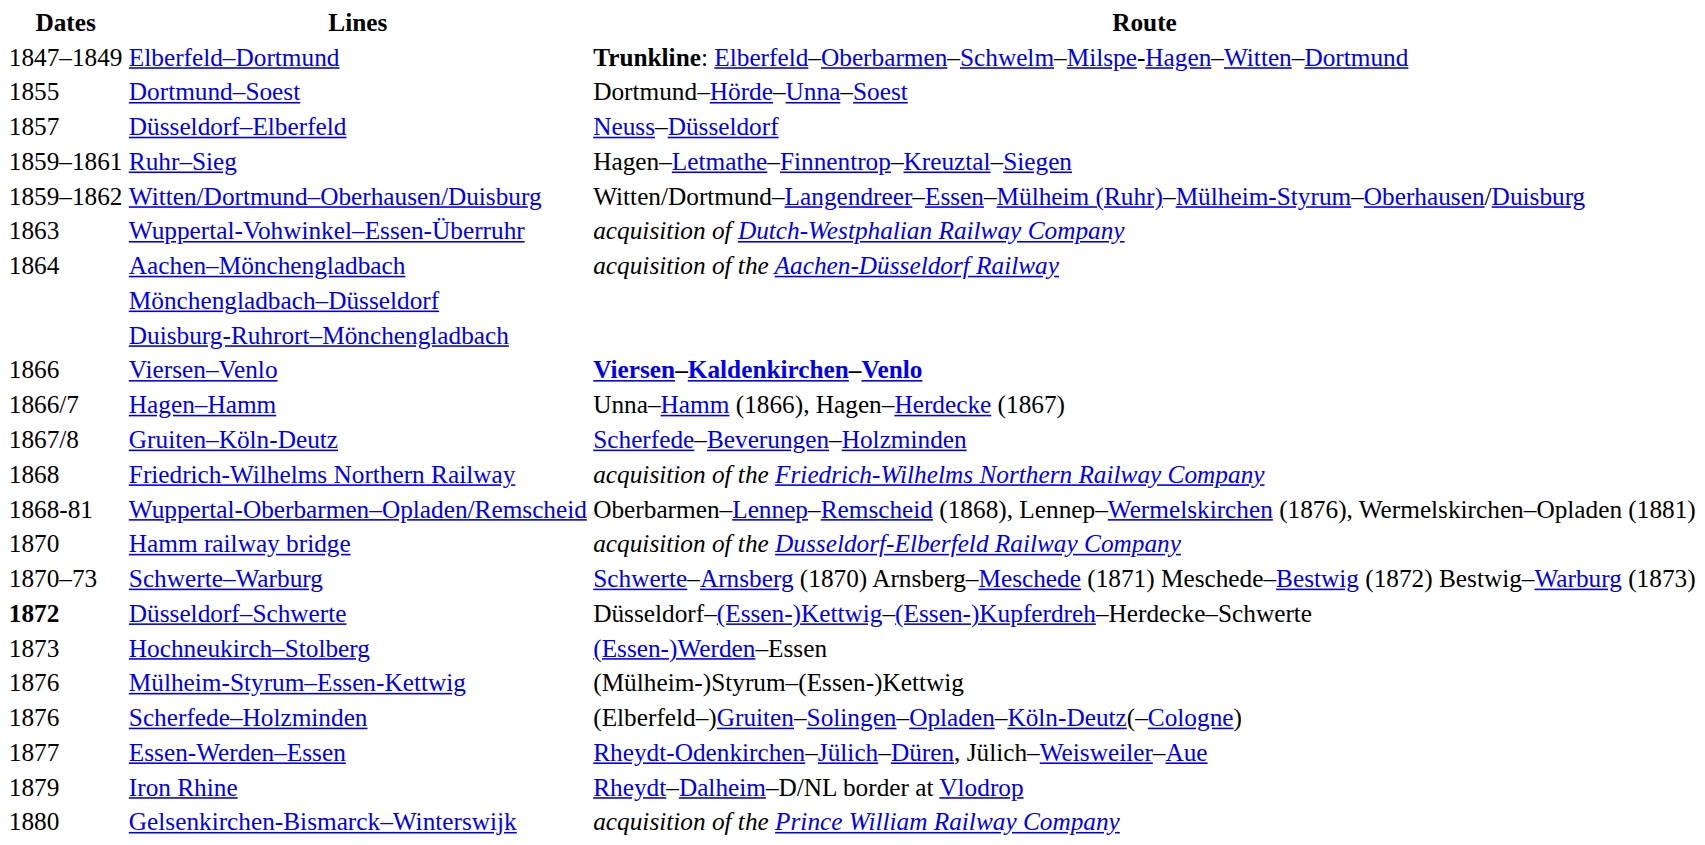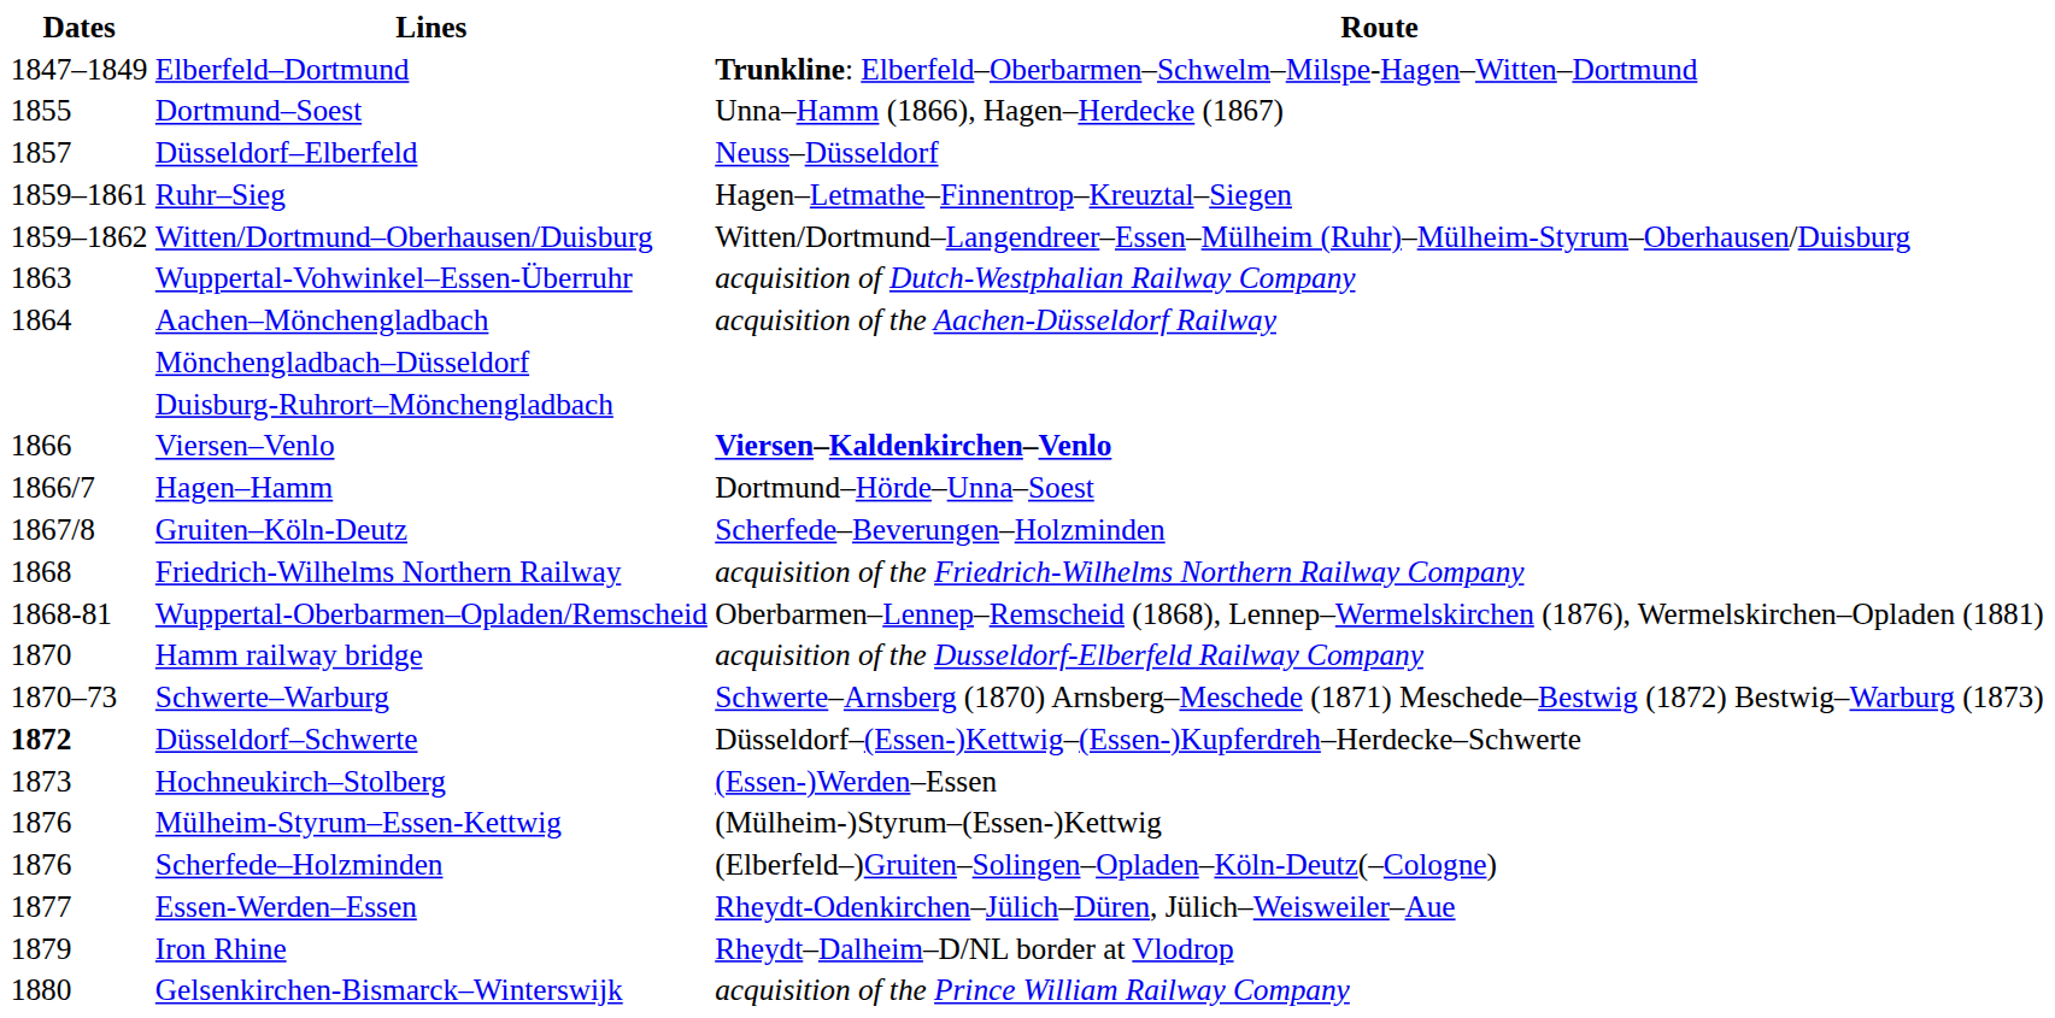 <table style="background:#ffffff" valign="top">
 <tr>
 <th>Dates</th>
 <th>Lines</th>
 <th>Route</th>
 </tr>
 <tr valign="top">
 <td>1847–1849</td>
 <td><a href='#'>Elberfeld–Dortmund</a></td>
 <td><strong>Trunkline</strong>: <a href='#'>Elberfeld</a>–<a href='#'>Oberbarmen</a>–<a href='#'>Schwelm</a>–<a href='#'>Milspe</a>-<a href='#'>Hagen</a>–<a href='#'>Witten</a>–<a href='#'>Dortmund</a></td>
 </tr>
 <tr valign="top">
 <td>1855</td>
 <td><a href='#'>Dortmund–Soest</a></td>
-<td>Dortmund–<a href='#'>Hörde</a>–<a href='#'>Unna</a>–<a href='#'>Soest</a></td>
+<td>Unna–<a href='#'>Hamm</a> (1866), Hagen–<a href='#'>Herdecke</a> (1867)</td>
 </tr>
 <tr valign="top">
 <td>1857</td>
 <td><a href='#'>Düsseldorf–Elberfeld</a></td>
 <td><a href='#'>Neuss</a>–<a href='#'>Düsseldorf</a></td>
 </tr>
 <tr valign="top">
 <td>1859–1861</td>
 <td><a href='#'>Ruhr–Sieg</a></td>
 <td>Hagen–<a href='#'>Letmathe</a>–<a href='#'>Finnentrop</a>–<a href='#'>Kreuztal</a>–<a href='#'>Siegen</a></td>
 </tr>
 <tr valign="top">
 <td>1859–1862</td>
 <td><a href='#'>Witten/Dortmund–Oberhausen/Duisburg</a></td>
 <td>Witten/Dortmund–<a href='#'>Langendreer</a>–<a href='#'>Essen</a>–<a href='#'>Mülheim (Ruhr)</a>–<a href='#'>Mülheim-Styrum</a>–<a href='#'>Oberhausen</a>/<a href='#'>Duisburg</a></td>
 </tr>
 <tr valign="top">
 <td>1863</td>
 <td><a href='#'>Wuppertal-Vohwinkel–Essen-Überruhr</a></td>
 <td><em>acquisition of <a href='#'>Dutch-Westphalian Railway Company</a></em></td>
 </tr>
 <tr valign="top">
 <td rowspan="3">1864</td>
 <td><a href='#'>Aachen–Mönchengladbach</a></td>
 <td rowspan="3"><em>acquisition of the <a href='#'>Aachen-Düsseldorf Railway</a></em></td>
 </tr>
 <tr>
 <td><a href='#'>Mönchengladbach–Düsseldorf</a></td>
 </tr>
 <tr>
 <td><a href='#'>Duisburg-Ruhrort–Mönchengladbach</a></td>
 </tr>
 <tr valign="top">
 <td>1866</td>
 <td><a href='#'>Viersen–Venlo</a></td>
 <td><strong><a href='#'>Viersen</a>–<a href='#'>Kaldenkirchen</a>–<a href='#'>Venlo</a></strong></td>
 </tr>
 <tr valign="top">
 <td>1866/7</td>
 <td><a href='#'>Hagen–Hamm</a></td>
-<td>Unna–<a href='#'>Hamm</a> (1866), Hagen–<a href='#'>Herdecke</a> (1867)</td>
+<td>Dortmund–<a href='#'>Hörde</a>–<a href='#'>Unna</a>–<a href='#'>Soest</a></td>
 </tr>
 <tr valign="top">
 <td>1867/8</td>
 <td><a href='#'>Gruiten–Köln-Deutz</a></td>
 <td><a href='#'>Scherfede</a>–<a href='#'>Beverungen</a>–<a href='#'>Holzminden</a></td>
 </tr>
 <tr valign="top">
 <td>1868</td>
 <td><a href='#'>Friedrich-Wilhelms Northern Railway</a></td>
 <td><em>acquisition of the <a href='#'>Friedrich-Wilhelms Northern Railway Company</a></em></td>
 </tr>
 <tr valign="top">
 <td>1868-81</td>
 <td><a href='#'>Wuppertal-Oberbarmen–Opladen/Remscheid</a></td>
 <td>Oberbarmen–<a href='#'>Lennep</a>–<a href='#'>Remscheid</a> (1868), Lennep–<a href='#'>Wermelskirchen</a> (1876), Wermelskirchen–Opladen (1881)</td>
 </tr>
 <tr valign="top">
 <td>1870</td>
 <td><a href='#'>Hamm railway bridge</a></td>
 <td><em>acquisition of the <a href='#'>Dusseldorf-Elberfeld Railway Company</a></em></td>
 </tr>
 <tr valign="top">
 <td>1870–73</td>
 <td><a href='#'>Schwerte–Warburg</a></td>
 <td><a href='#'>Schwerte</a>–<a href='#'>Arnsberg</a> (1870) Arnsberg–<a href='#'>Meschede</a> (1871) Meschede–<a href='#'>Bestwig</a> (1872) Bestwig–<a href='#'>Warburg</a> (1873)</td>
 </tr>
 <tr valign="top">
 <td><strong>1872</strong></td>
 <td><a href='#'>Düsseldorf–Schwerte</a></td>
 <td>Düsseldorf–<a href='#'>(Essen-)Kettwig</a>–<a href='#'>(Essen-)Kupferdreh</a>–Herdecke–Schwerte</td>
 </tr>
 <tr valign="top">
 <td>1873</td>
 <td><a href='#'>Hochneukirch–Stolberg</a></td>
 <td><a href='#'>(Essen-)Werden</a>–Essen</td>
 </tr>
 <tr valign="top">
 <td>1876</td>
 <td><a href='#'>Mülheim-Styrum–Essen-Kettwig</a></td>
 <td>(Mülheim-)Styrum–(Essen-)Kettwig</td>
 </tr>
 <tr valign="top">
 <td>1876</td>
 <td><a href='#'>Scherfede–Holzminden</a></td>
 <td>(Elberfeld–)<a href='#'>Gruiten</a>–<a href='#'>Solingen</a>–<a href='#'>Opladen</a>–<a href='#'>Köln-Deutz</a>(–<a href='#'>Cologne</a>)</td>
 </tr>
 <tr valign="top">
 <td>1877</td>
 <td><a href='#'>Essen-Werden–Essen</a></td>
 <td><a href='#'>Rheydt-Odenkirchen</a>–<a href='#'>Jülich</a>–<a href='#'>Düren</a>, Jülich–<a href='#'>Weisweiler</a>–<a href='#'>Aue</a></td>
 </tr>
 <tr valign="top">
 <td>1879</td>
 <td><a href='#'>Iron Rhine</a></td>
 <td><a href='#'>Rheydt</a>–<a href='#'>Dalheim</a>–D/NL border at <a href='#'>Vlodrop</a></td>
 </tr>
 <tr valign="top">
 <td>1880</td>
 <td><a href='#'>Gelsenkirchen-Bismarck–Winterswijk</a></td>
 <td><em>acquisition of the <a href='#'>Prince William Railway Company</a></em></td>
 </tr>
 </table>
